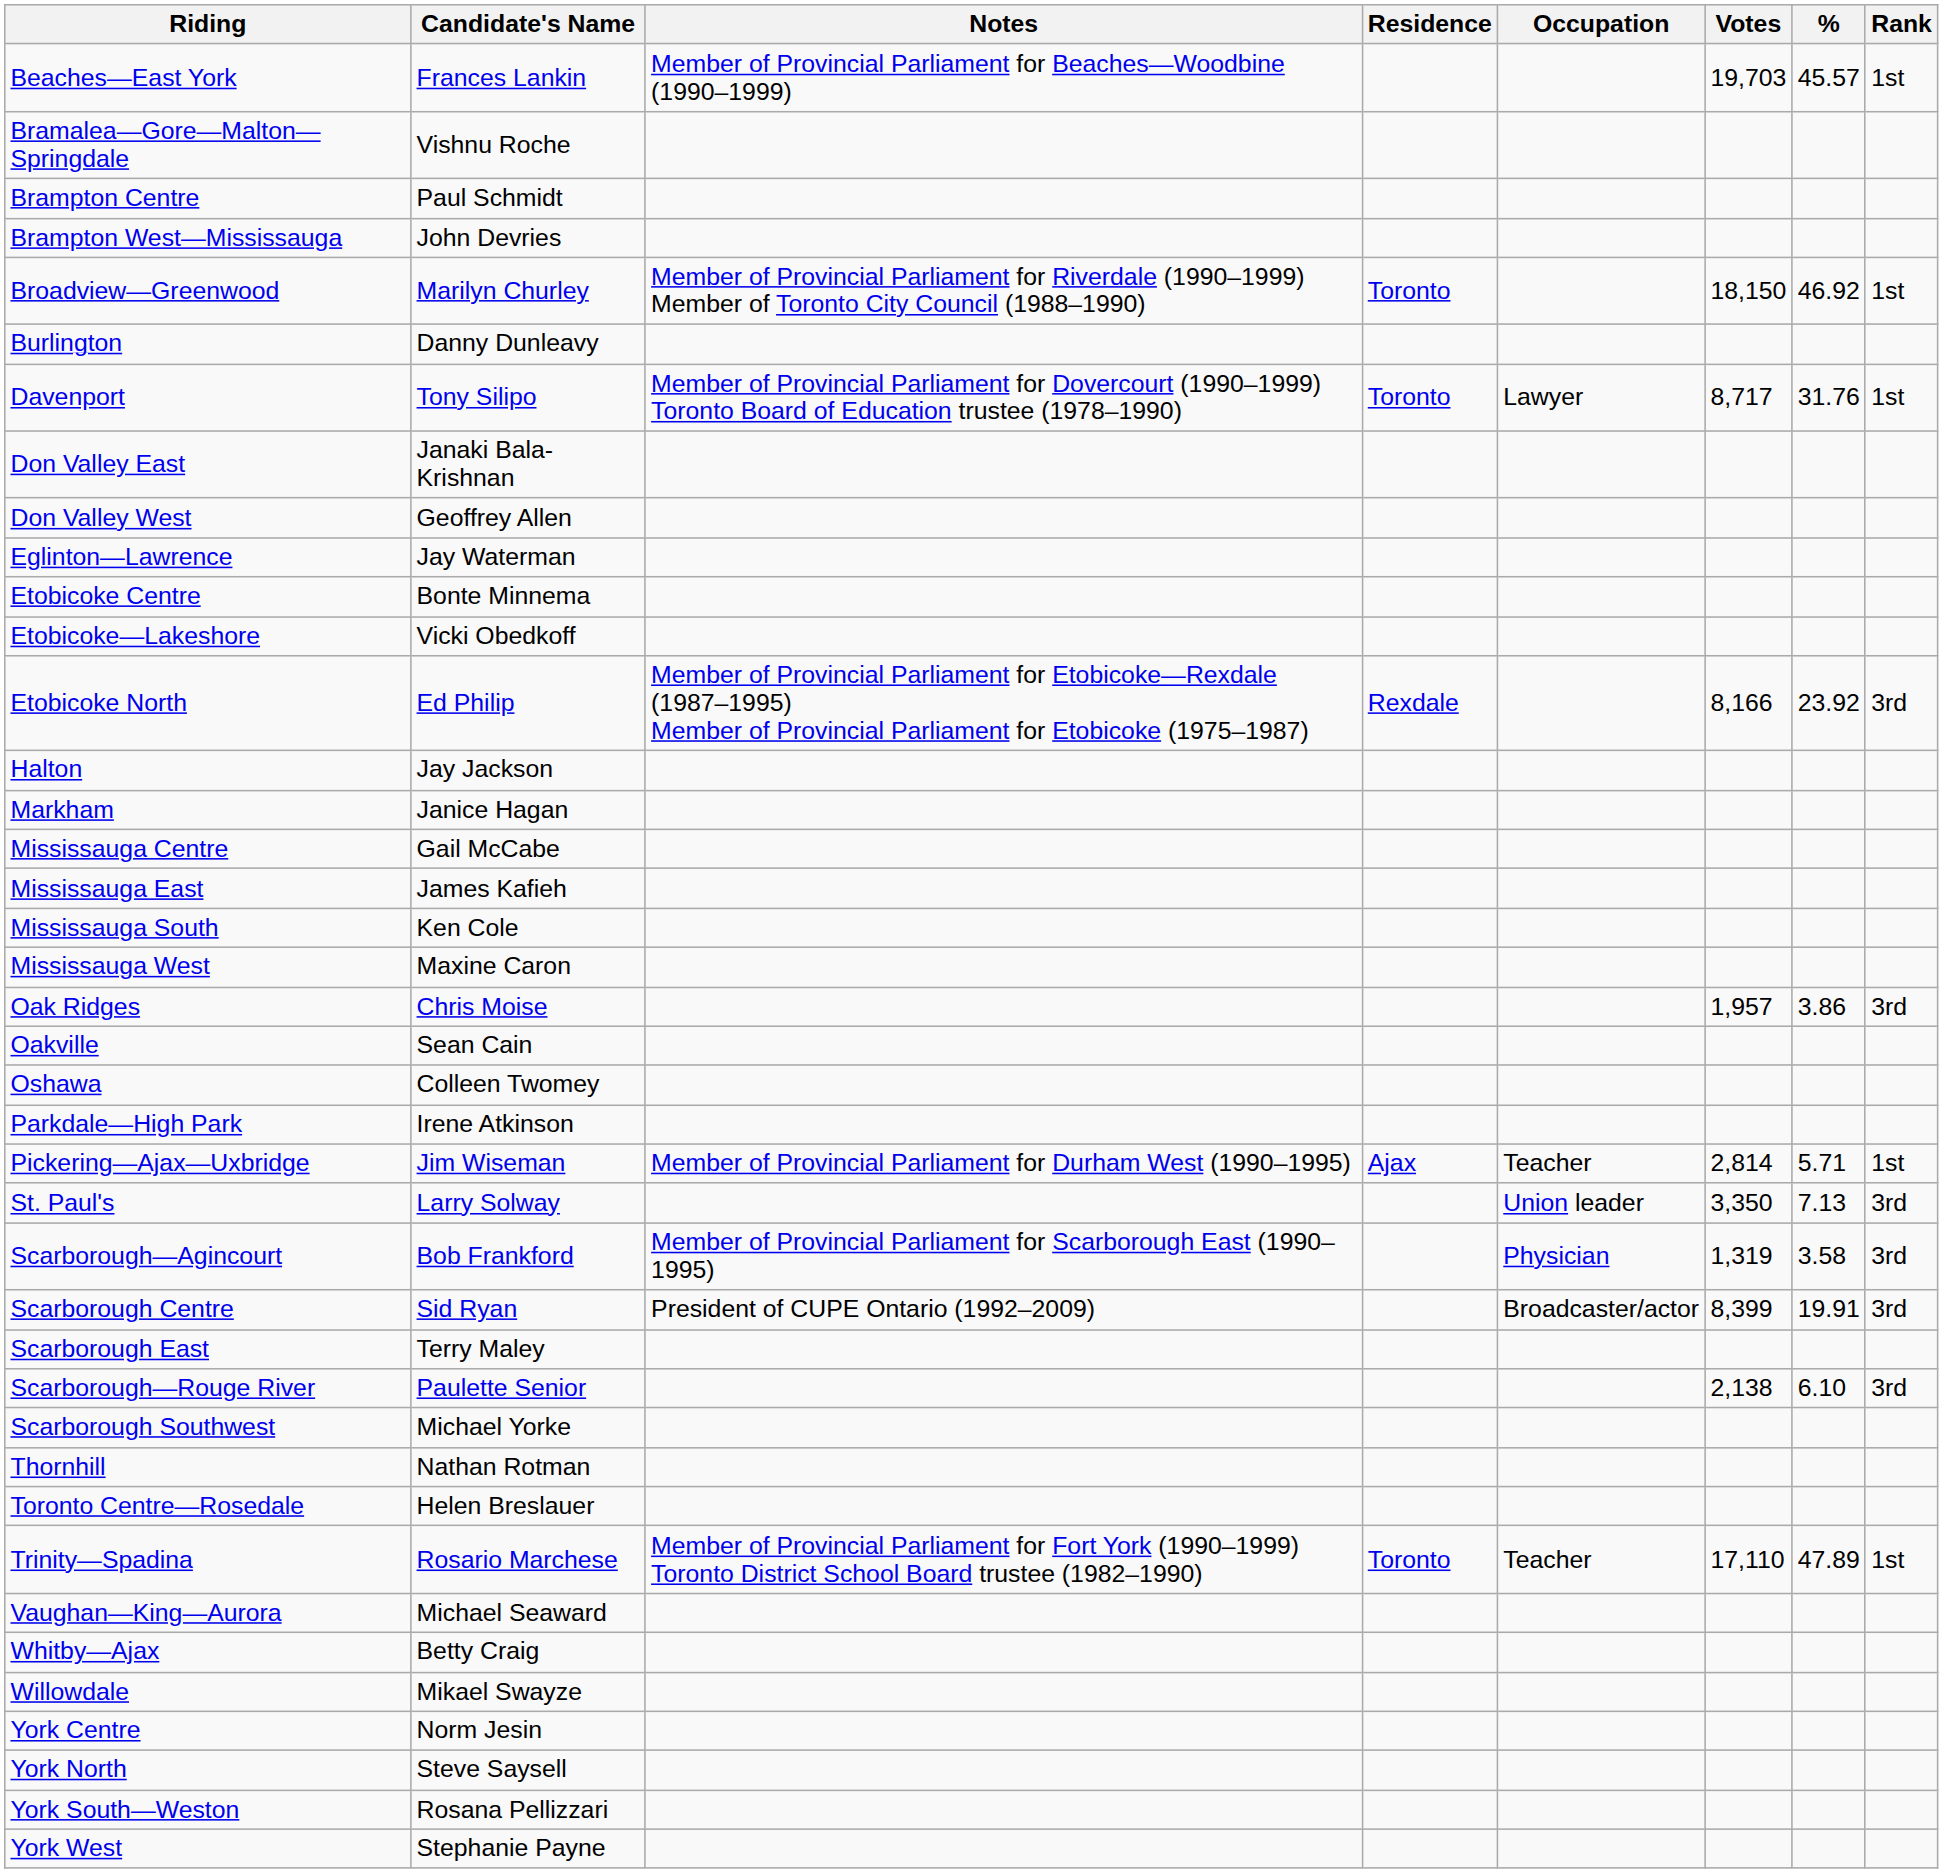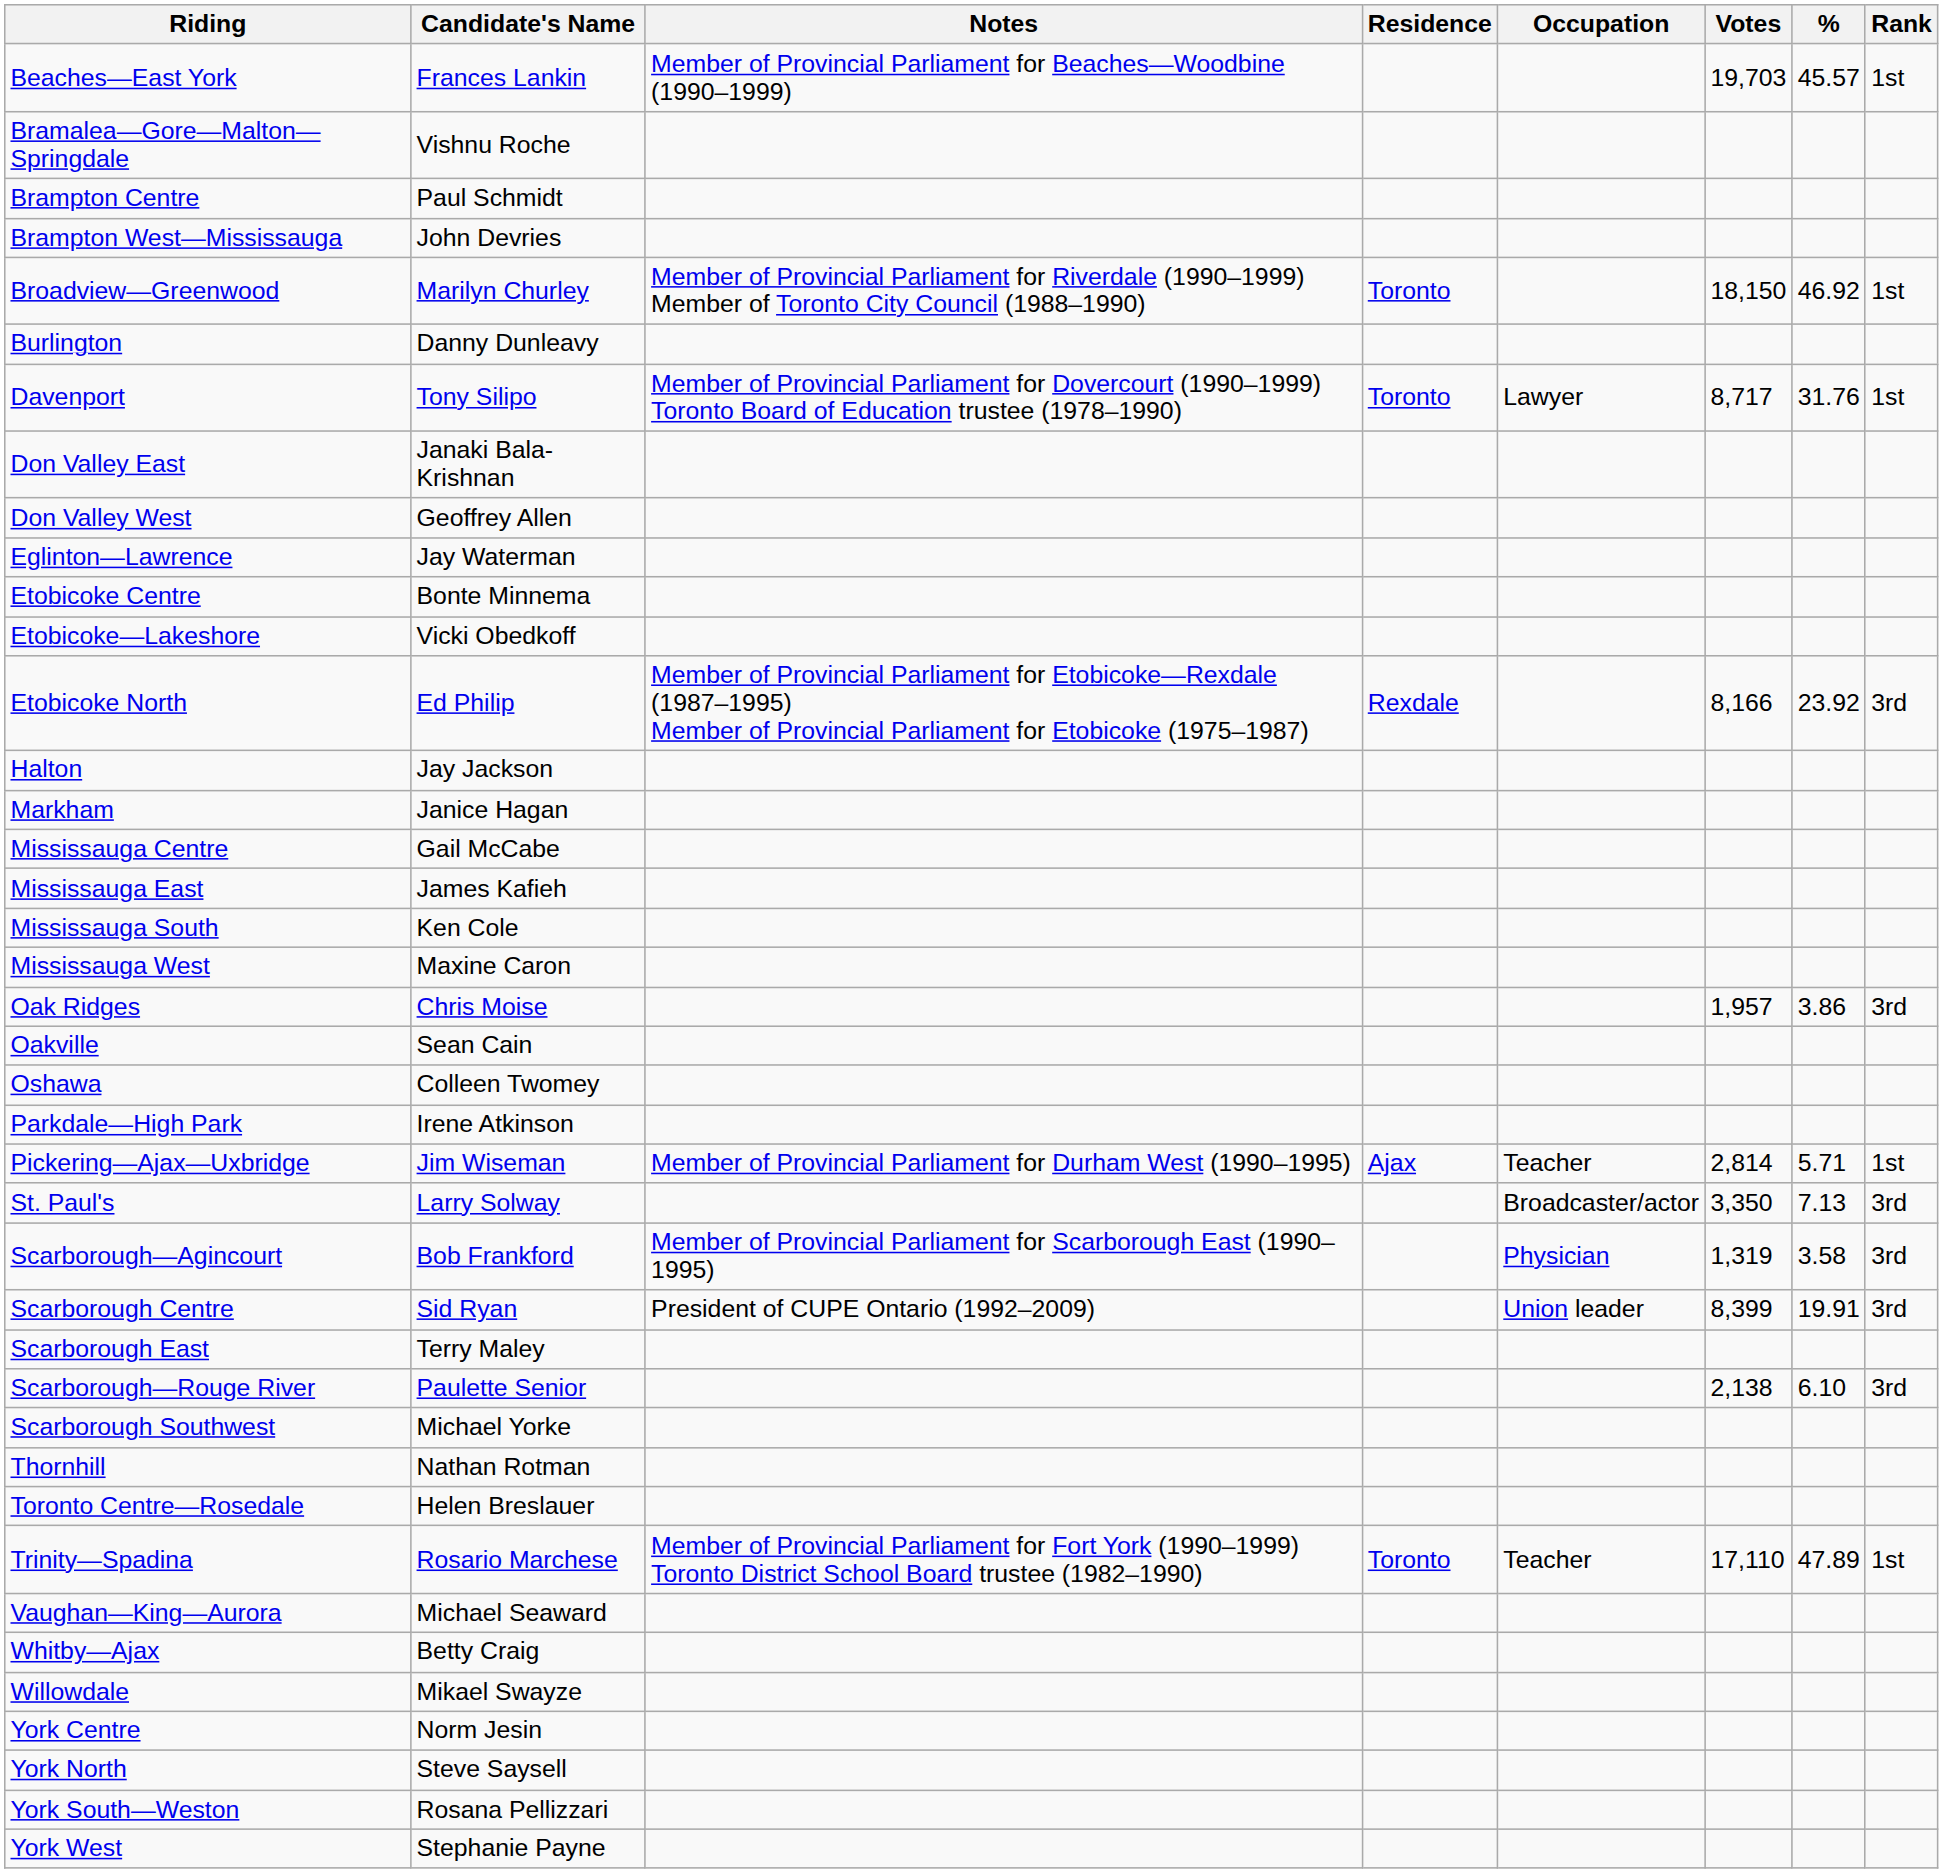 <table class="wikitable sortable">
 <tr>
 <th>Riding<br></th>
 <th>Candidate's Name</th>
 <th>Notes</th>
 <th>Residence</th>
 <th>Occupation</th>
 <th>Votes</th>
 <th>%</th>
 <th>Rank</th>
 </tr>
 <tr>
 <td><a href='#'>Beaches—East York</a></td>
 <td><a href='#'>Frances Lankin</a></td>
 <td><a href='#'>Member of Provincial Parliament</a> for <a href='#'>Beaches—Woodbine</a> (1990–1999)</td>
 <td></td>
 <td></td>
 <td>19,703</td>
 <td>45.57</td>
 <td>1st</td>
 </tr>
 <tr>
 <td><a href='#'>Bramalea—Gore—Malton—Springdale</a></td>
 <td>Vishnu Roche</td>
 <td></td>
 <td></td>
 <td></td>
 <td></td>
 <td></td>
 <td></td>
 </tr>
 <tr>
 <td><a href='#'>Brampton Centre</a></td>
 <td>Paul Schmidt</td>
 <td></td>
 <td></td>
 <td></td>
 <td></td>
 <td></td>
 <td></td>
 </tr>
 <tr>
 <td><a href='#'>Brampton West—Mississauga</a></td>
 <td>John Devries</td>
 <td></td>
 <td></td>
 <td></td>
 <td></td>
 <td></td>
 <td></td>
 </tr>
 <tr>
 <td><a href='#'>Broadview—Greenwood</a></td>
 <td><a href='#'>Marilyn Churley</a></td>
 <td><a href='#'>Member of Provincial Parliament</a> for <a href='#'>Riverdale</a> (1990–1999) <br> Member of <a href='#'>Toronto City Council</a> (1988–1990)</td>
 <td><a href='#'>Toronto</a></td>
 <td></td>
 <td>18,150</td>
 <td>46.92</td>
 <td>1st</td>
 </tr>
 <tr>
 <td><a href='#'>Burlington</a></td>
 <td>Danny Dunleavy</td>
 <td></td>
 <td></td>
 <td></td>
 <td></td>
 <td></td>
 </tr>
 <tr>
 <td><a href='#'>Davenport</a></td>
 <td><a href='#'>Tony Silipo</a></td>
 <td><a href='#'>Member of Provincial Parliament</a> for <a href='#'>Dovercourt</a> (1990–1999) <br> <a href='#'>Toronto Board of Education</a> trustee (1978–1990)</td>
 <td><a href='#'>Toronto</a></td>
 <td>Lawyer</td>
 <td>8,717</td>
 <td>31.76</td>
 <td>1st</td>
 </tr>
 <tr>
 <td><a href='#'>Don Valley East</a></td>
 <td>Janaki Bala-Krishnan</td>
 <td></td>
 <td></td>
 <td></td>
 <td></td>
 <td></td>
 <td></td>
 </tr>
 <tr>
 <td><a href='#'>Don Valley West</a></td>
 <td>Geoffrey Allen</td>
 <td></td>
 <td></td>
 <td></td>
 <td></td>
 <td></td>
 <td></td>
 </tr>
 <tr>
 <td><a href='#'>Eglinton—Lawrence</a></td>
 <td>Jay Waterman</td>
 <td></td>
 <td></td>
 <td></td>
 <td></td>
 <td></td>
 <td></td>
 </tr>
 <tr>
 <td><a href='#'>Etobicoke Centre</a></td>
 <td>Bonte Minnema</td>
 <td></td>
 <td></td>
 <td></td>
 <td></td>
 <td></td>
 <td></td>
 </tr>
 <tr>
 <td><a href='#'>Etobicoke—Lakeshore</a></td>
 <td>Vicki Obedkoff</td>
 <td></td>
 <td></td>
 <td></td>
 <td></td>
 <td></td>
 <td></td>
 </tr>
 <tr>
 <td><a href='#'>Etobicoke North</a></td>
 <td><a href='#'>Ed Philip</a></td>
 <td><a href='#'>Member of Provincial Parliament</a> for <a href='#'>Etobicoke—Rexdale</a> (1987–1995) <br> <a href='#'>Member of Provincial Parliament</a> for <a href='#'>Etobicoke</a> (1975–1987)</td>
 <td><a href='#'>Rexdale</a></td>
 <td></td>
 <td>8,166</td>
 <td>23.92</td>
 <td>3rd</td>
 </tr>
 <tr>
 <td><a href='#'>Halton</a></td>
 <td>Jay Jackson</td>
 <td></td>
 <td></td>
 <td></td>
 <td></td>
 <td></td>
 <td></td>
 </tr>
 <tr>
 <td><a href='#'>Markham</a></td>
 <td>Janice Hagan</td>
 <td></td>
 <td></td>
 <td></td>
 <td></td>
 <td></td>
 <td></td>
 </tr>
 <tr>
 <td><a href='#'>Mississauga Centre</a></td>
 <td>Gail McCabe</td>
 <td></td>
 <td></td>
 <td></td>
 <td></td>
 <td></td>
 <td></td>
 </tr>
 <tr>
 <td><a href='#'>Mississauga East</a></td>
 <td>James Kafieh</td>
 <td></td>
 <td></td>
 <td></td>
 <td></td>
 <td></td>
 <td></td>
 </tr>
 <tr>
 <td><a href='#'>Mississauga South</a></td>
 <td>Ken Cole</td>
 <td></td>
 <td></td>
 <td></td>
 <td></td>
 <td></td>
 <td></td>
 </tr>
 <tr>
 <td><a href='#'>Mississauga West</a></td>
 <td>Maxine Caron</td>
 <td></td>
 <td></td>
 <td></td>
 <td></td>
 <td></td>
 <td></td>
 </tr>
 <tr>
 <td><a href='#'>Oak Ridges</a></td>
 <td><a href='#'>Chris Moise</a></td>
 <td></td>
 <td></td>
 <td></td>
 <td>1,957</td>
 <td>3.86</td>
 <td>3rd</td>
 </tr>
 <tr>
 <td><a href='#'>Oakville</a></td>
 <td>Sean Cain</td>
 <td></td>
 <td></td>
 <td></td>
 <td></td>
 <td></td>
 <td></td>
 </tr>
 <tr>
 <td><a href='#'>Oshawa</a></td>
 <td>Colleen Twomey</td>
 <td></td>
 <td></td>
 <td></td>
 <td></td>
 <td></td>
 <td></td>
 </tr>
 <tr>
 <td><a href='#'>Parkdale—High Park</a></td>
 <td>Irene Atkinson</td>
 <td></td>
 <td></td>
 <td></td>
 <td></td>
 <td></td>
 <td></td>
 </tr>
 <tr>
 <td><a href='#'>Pickering—Ajax—Uxbridge</a></td>
 <td><a href='#'>Jim Wiseman</a></td>
 <td><a href='#'>Member of Provincial Parliament</a> for <a href='#'>Durham West</a> (1990–1995)</td>
 <td><a href='#'>Ajax</a></td>
 <td>Teacher</td>
 <td>2,814</td>
 <td>5.71</td>
 <td>1st</td>
 </tr>
 <tr>
 <td><a href='#'>St. Paul's</a></td>
 <td><a href='#'>Larry Solway</a></td>
 <td></td>
 <td></td>
-<td><a href='#'>Union</a> leader</td>
+<td>Broadcaster/actor</td>
 <td>3,350</td>
 <td>7.13</td>
 <td>3rd</td>
 </tr>
 <tr>
 <td><a href='#'>Scarborough—Agincourt</a></td>
 <td><a href='#'>Bob Frankford</a></td>
 <td><a href='#'>Member of Provincial Parliament</a> for <a href='#'>Scarborough East</a> (1990–1995)</td>
 <td></td>
 <td><a href='#'>Physician</a></td>
 <td>1,319</td>
 <td>3.58</td>
 <td>3rd</td>
 </tr>
 <tr>
 <td><a href='#'>Scarborough Centre</a></td>
 <td><a href='#'>Sid Ryan</a></td>
 <td>President of CUPE Ontario (1992–2009)</td>
 <td></td>
-<td>Broadcaster/actor</td>
+<td><a href='#'>Union</a> leader</td>
 <td>8,399</td>
 <td>19.91</td>
 <td>3rd</td>
 </tr>
 <tr>
 <td><a href='#'>Scarborough East</a></td>
 <td>Terry Maley</td>
 <td></td>
 <td></td>
 <td></td>
 <td></td>
 <td></td>
 <td></td>
 </tr>
 <tr>
 <td><a href='#'>Scarborough—Rouge River</a></td>
 <td><a href='#'>Paulette Senior</a></td>
 <td></td>
 <td></td>
 <td></td>
 <td>2,138</td>
 <td>6.10</td>
 <td>3rd</td>
 </tr>
 <tr>
 <td><a href='#'>Scarborough Southwest</a></td>
 <td>Michael Yorke</td>
 <td></td>
 <td></td>
 <td></td>
 <td></td>
 <td></td>
 <td></td>
 </tr>
 <tr>
 <td><a href='#'>Thornhill</a></td>
 <td>Nathan Rotman</td>
 <td></td>
 <td></td>
 <td></td>
 <td></td>
 <td></td>
 <td></td>
 </tr>
 <tr>
 <td><a href='#'>Toronto Centre—Rosedale</a></td>
 <td>Helen Breslauer</td>
 <td></td>
 <td></td>
 <td></td>
 <td></td>
 <td></td>
 <td></td>
 </tr>
 <tr>
 <td><a href='#'>Trinity—Spadina</a></td>
 <td><a href='#'>Rosario Marchese</a></td>
 <td><a href='#'>Member of Provincial Parliament</a> for <a href='#'>Fort York</a> (1990–1999) <br> <a href='#'>Toronto District School Board</a> trustee (1982–1990)</td>
 <td><a href='#'>Toronto</a></td>
 <td>Teacher</td>
 <td>17,110</td>
 <td>47.89</td>
 <td>1st</td>
 </tr>
 <tr>
 <td><a href='#'>Vaughan—King—Aurora</a></td>
 <td>Michael Seaward</td>
 <td></td>
 <td></td>
 <td></td>
 <td></td>
 <td></td>
 <td></td>
 </tr>
 <tr>
 <td><a href='#'>Whitby—Ajax</a></td>
 <td>Betty Craig</td>
 <td></td>
 <td></td>
 <td></td>
 <td></td>
 <td></td>
 <td></td>
 </tr>
 <tr>
 <td><a href='#'>Willowdale</a></td>
 <td>Mikael Swayze</td>
 <td></td>
 <td></td>
 <td></td>
 <td></td>
 <td></td>
 <td></td>
 </tr>
 <tr>
 <td><a href='#'>York Centre</a></td>
 <td>Norm Jesin</td>
 <td></td>
 <td></td>
 <td></td>
 <td></td>
 <td></td>
 <td></td>
 </tr>
 <tr>
 <td><a href='#'>York North</a></td>
 <td>Steve Saysell</td>
 <td></td>
 <td></td>
 <td></td>
 <td></td>
 <td></td>
 <td></td>
 </tr>
 <tr>
 <td><a href='#'>York South—Weston</a></td>
 <td>Rosana Pellizzari</td>
 <td></td>
 <td></td>
 <td></td>
 <td></td>
 <td></td>
 <td></td>
 </tr>
 <tr>
 <td><a href='#'>York West</a></td>
 <td>Stephanie Payne</td>
 <td></td>
 <td></td>
 <td></td>
 <td></td>
 <td></td>
 <td></td>
 </tr>
 </table>
